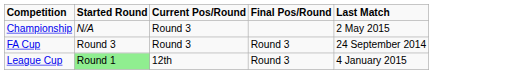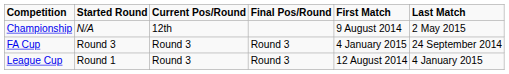 <table class="wikitable">
 <tr>
 <td><strong>Competition</strong></td>
 <td><strong>Started Round</strong></td>
 <td><strong>Current Pos/Round</strong></td>
 <td><strong>Final Pos/Round</strong></td>
+<td><strong>First Match</strong></td>
 <td><strong>Last Match</strong></td>
 </tr>
 <tr>
 <td><a href='#'>Championship</a></td>
 <td><em>N/A</em></td>
-<td>Round 3</td>
+<td>12th</td>
 <td></td>
+<td>9 August 2014</td>
 <td>2 May 2015</td>
 </tr>
 <tr>
 <td><a href='#'>FA Cup</a></td>
 <td>Round 3</td>
 <td>Round 3</td>
 <td>Round 3</td>
+<td>4 January 2015</td>
 <td>24 September 2014</td>
 </tr>
 <tr>
 <td><a href='#'>League Cup</a></td>
-<td style="background: lightgreen;">Round 1</td>
-<td>12th</td>
+<td>Round 1</td>
 <td>Round 3</td>
+<td>Round 3</td>
+<td>12 August 2014</td>
 <td>4 January 2015</td>
 </tr>
 </table>
